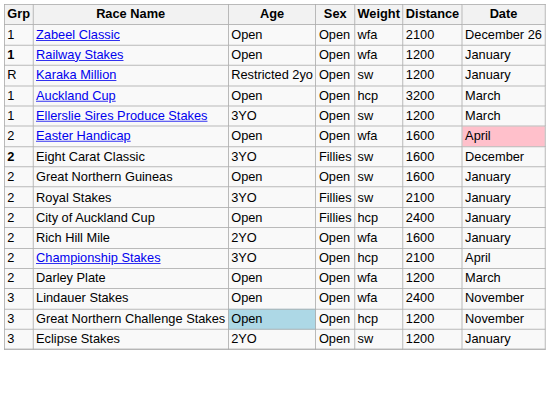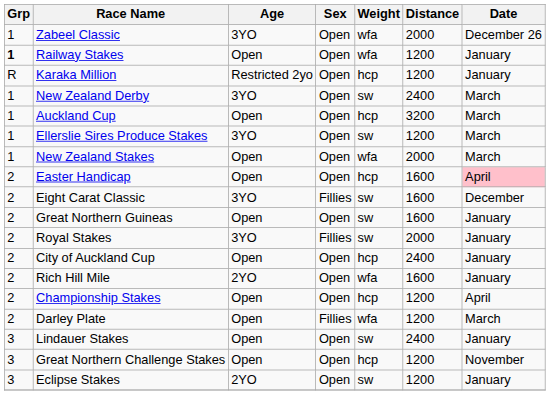 <table class="wikitable sortable">
 <tr>
 <th><strong>Grp</strong> <br></th>
 <th><strong>Race Name</strong> <br></th>
 <th><strong>Age</strong> <br></th>
 <th><strong>Sex</strong><br></th>
 <th><strong>Weight</strong> <br></th>
 <th><strong>Distance</strong> <br></th>
 <th><strong>Date</strong> <br></th>
 </tr>
 <tr>
 <td>1</td>
 <td><a href='#'>Zabeel Classic</a></td>
-<td>Open</td>
+<td>3YO</td>
 <td>Open</td>
 <td>wfa</td>
-<td>2100</td>
+<td>2000</td>
 <td>December 26</td>
 </tr>
 <tr>
 <td><strong>1</strong></td>
 <td><a href='#'>Railway Stakes</a></td>
 <td>Open</td>
 <td>Open</td>
 <td>wfa</td>
 <td>1200</td>
 <td>January</td>
 </tr>
 <tr>
 <td>R</td>
 <td><a href='#'>Karaka Million</a></td>
 <td>Restricted 2yo</td>
 <td>Open</td>
-<td>sw</td>
+<td>hcp</td>
 <td>1200</td>
 <td>January</td>
+</tr>
+<tr>
+<td>1</td>
+<td><a href='#'>New Zealand Derby</a></td>
+<td>3YO</td>
+<td>Open</td>
+<td>sw</td>
+<td>2400</td>
+<td>March</td>
 </tr>
 <tr>
 <td>1</td>
 <td><a href='#'>Auckland Cup</a></td>
 <td>Open</td>
 <td>Open</td>
 <td>hcp</td>
 <td>3200</td>
 <td>March</td>
 </tr>
 <tr>
 <td>1</td>
 <td><a href='#'>Ellerslie Sires Produce Stakes</a></td>
 <td>3YO</td>
 <td>Open</td>
 <td>sw</td>
 <td>1200</td>
 <td>March</td>
 </tr>
 <tr>
+<td>1</td>
+<td><a href='#'>New Zealand Stakes</a></td>
+<td>Open</td>
+<td>Open</td>
+<td>wfa</td>
+<td>2000</td>
+<td>March</td>
+</tr>
+<tr>
 <td>2</td>
 <td><a href='#'>Easter Handicap</a></td>
 <td>Open</td>
 <td>Open</td>
-<td>wfa</td>
+<td>hcp</td>
 <td>1600</td>
 <td style="background: pink;">April</td>
 </tr>
 <tr>
-<td><strong>2</strong></td>
+<td>2</td>
 <td>Eight Carat Classic</td>
 <td>3YO</td>
 <td>Fillies</td>
 <td>sw</td>
 <td>1600</td>
 <td>December</td>
 </tr>
 <tr>
 <td>2</td>
 <td>Great Northern Guineas</td>
 <td>Open</td>
 <td>Open</td>
 <td>sw</td>
 <td>1600</td>
 <td>January</td>
 </tr>
 <tr>
 <td>2</td>
 <td>Royal Stakes</td>
 <td>3YO</td>
 <td>Fillies</td>
 <td>sw</td>
-<td>2100</td>
+<td>2000</td>
 <td>January</td>
 </tr>
 <tr>
 <td>2</td>
 <td>City of Auckland Cup</td>
 <td>Open</td>
-<td>Fillies</td>
+<td>Open</td>
 <td>hcp</td>
 <td>2400</td>
 <td>January</td>
 </tr>
 <tr>
 <td>2</td>
 <td>Rich Hill Mile</td>
 <td>2YO</td>
 <td>Open</td>
 <td>wfa</td>
 <td>1600</td>
 <td>January</td>
 </tr>
 <tr>
 <td>2</td>
 <td><a href='#'>Championship Stakes</a></td>
-<td>3YO</td>
+<td>Open</td>
 <td>Open</td>
 <td>hcp</td>
-<td>2100</td>
+<td>1200</td>
 <td>April</td>
 </tr>
 <tr>
 <td>2</td>
 <td>Darley Plate</td>
 <td>Open</td>
-<td>Open</td>
+<td>Fillies</td>
 <td>wfa</td>
 <td>1200</td>
 <td>March</td>
 </tr>
 <tr>
 <td>3</td>
 <td>Lindauer Stakes</td>
 <td>Open</td>
 <td>Open</td>
-<td>wfa</td>
+<td>sw</td>
 <td>2400</td>
-<td>November</td>
+<td>January</td>
 </tr>
 <tr>
 <td>3</td>
 <td>Great Northern Challenge Stakes</td>
-<td style="background: lightblue;">Open</td>
+<td>Open</td>
 <td>Open</td>
 <td>hcp</td>
 <td>1200</td>
 <td>November</td>
 </tr>
 <tr>
 <td>3</td>
 <td>Eclipse Stakes</td>
 <td>2YO</td>
 <td>Open</td>
 <td>sw</td>
 <td>1200</td>
 <td>January</td>
 </tr>
 <tr>
 </tr>
 </table>
